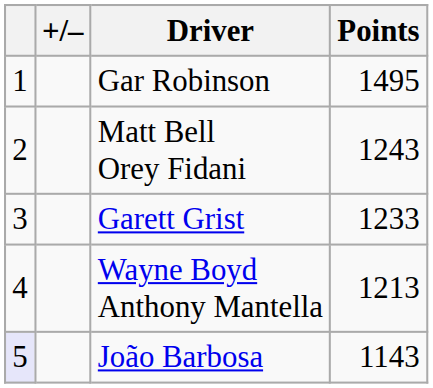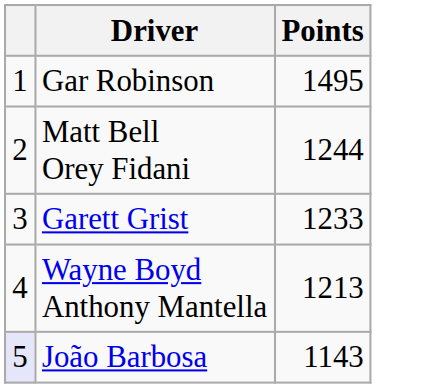 <table class="wikitable" style="font-size: 95%;">
 <tr>
 <th scope="col"></th>
-<th scope="col">+/–</th>
 <th scope="col">Driver</th>
 <th scope="col">Points</th>
 </tr>
 <tr>
 <td align=center>1</td>
-<td align="left"></td>
 <td> Gar Robinson</td>
 <td align=right>1495</td>
 </tr>
 <tr>
 <td align=center>2</td>
-<td align="left"></td>
 <td> Matt Bell<br> Orey Fidani</td>
-<td align=right>1243</td>
+<td align=right>1244</td>
 </tr>
 <tr>
 <td align=center>3</td>
-<td align="left"></td>
 <td> <a href='#'>Garett Grist</a></td>
 <td align=right>1233</td>
 </tr>
 <tr>
 <td align=center>4</td>
-<td align="left"></td>
 <td> <a href='#'>Wayne Boyd</a><br> Anthony Mantella</td>
 <td align=right>1213</td>
 </tr>
 <tr>
 <td align=center style="background: lavender;">5</td>
-<td align="left"></td>
 <td> <a href='#'>João Barbosa</a></td>
 <td align=right>1143</td>
 </tr>
 </table>
